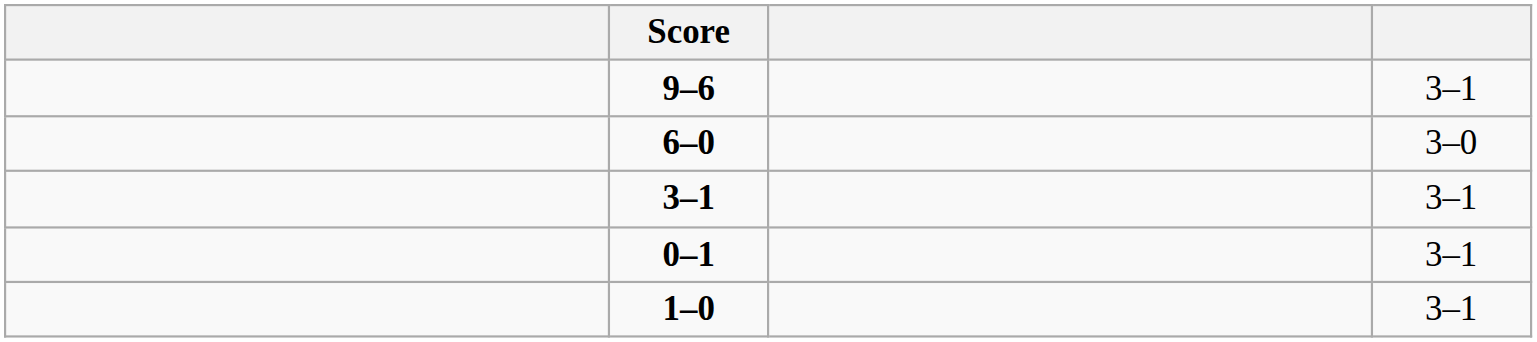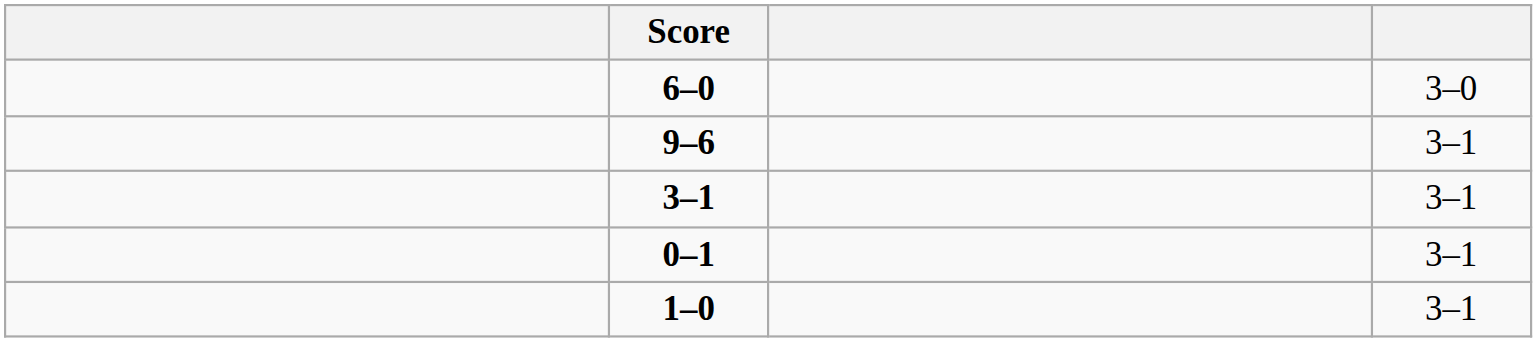 <table class="wikitable" style="text-align: center; ">
 <tr>
 <th align="right" width="270"></th>
 <th width="65">Score</th>
 <th align="left" width="270"></th>
 <th width="65"></th>
 </tr>
 <tr>
 <td align="left"><strong></strong></td>
+<td><strong>6–0</strong></td>
+<td align="left"></td>
+<td>3–0 <strong></strong></td>
+</tr>
+<tr>
+<td align="left"><strong></strong></td>
 <td><strong>9–6</strong></td>
 <td align="left"></td>
 <td>3–1 <strong></strong></td>
-</tr>
-<tr>
-<td align="left"><strong></strong></td>
-<td><strong>6–0</strong></td>
-<td align="left"></td>
-<td>3–0 <strong></strong></td>
 </tr>
 <tr>
 <td align="left"><strong></strong></td>
 <td><strong>3–1</strong></td>
 <td align="left"></td>
 <td>3–1 <strong></strong></td>
 </tr>
 <tr>
 <td align="left"></td>
 <td><strong>0–1</strong></td>
 <td align="left"><strong></strong></td>
 <td>3–1 <strong></strong></td>
 </tr>
 <tr>
 <td align="left"><strong></strong></td>
 <td><strong>1–0</strong></td>
 <td align="left"></td>
 <td>3–1 <strong></strong></td>
 </tr>
 </table>
